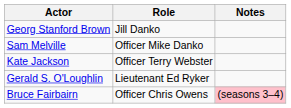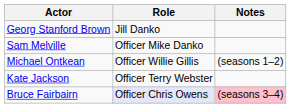 <table class="wikitable">
 <tr>
 <th>Actor</th>
 <th>Role</th>
 <th>Notes</th>
 </tr>
 <tr>
 <td><a href='#'>Georg Stanford Brown</a></td>
 <td>Jill Danko</td>
 <td></td>
 </tr>
 <tr>
 <td><a href='#'>Sam Melville</a></td>
 <td>Officer Mike Danko</td>
 <td></td>
 </tr>
 <tr>
+<td><a href='#'>Michael Ontkean</a></td>
+<td>Officer Willie Gillis</td>
+<td>(seasons 1–2)</td>
+</tr>
+<tr>
 <td><a href='#'>Kate Jackson</a></td>
 <td>Officer Terry Webster</td>
 <td></td>
 </tr>
 <tr>
-<td><a href='#'>Gerald S. O'Loughlin</a></td>
-<td>Lieutenant Ed Ryker</td>
-<td></td>
-</tr>
-<tr>
 <td><a href='#'>Bruce Fairbairn</a></td>
-<td>Officer Chris Owens</td>
+<td style="background: lavender;">Officer Chris Owens</td>
 <td style="background: pink;">(seasons 3–4)</td>
 </tr>
 </table>
